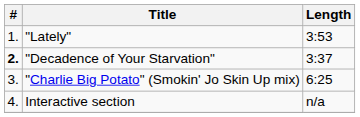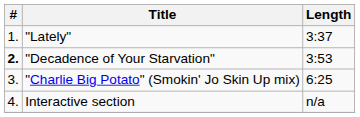 <table class="wikitable">
 <tr>
 <th>#</th>
 <th>Title</th>
 <th>Length</th>
 </tr>
 <tr>
 <td>1.</td>
 <td>"Lately"</td>
-<td>3:53</td>
+<td>3:37</td>
 </tr>
 <tr>
 <td><strong>2.</strong></td>
 <td>"Decadence of Your Starvation"</td>
-<td>3:37</td>
+<td>3:53</td>
 </tr>
 <tr>
 <td>3.</td>
 <td>"<a href='#'>Charlie Big Potato</a>" (Smokin' Jo Skin Up mix)</td>
 <td>6:25</td>
 </tr>
 <tr>
 <td>4.</td>
 <td>Interactive section</td>
 <td>n/a</td>
 </tr>
 <tr>
 </tr>
 </table>
